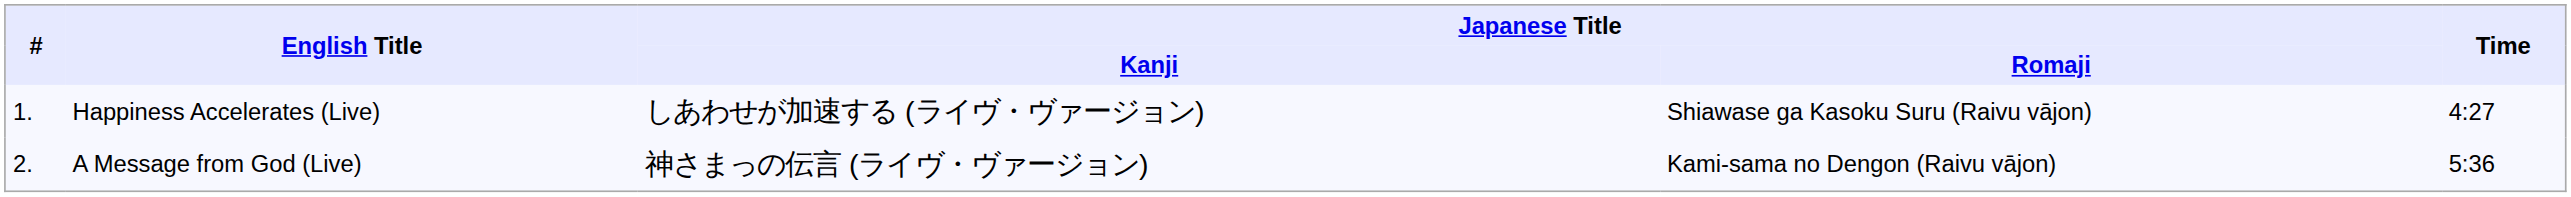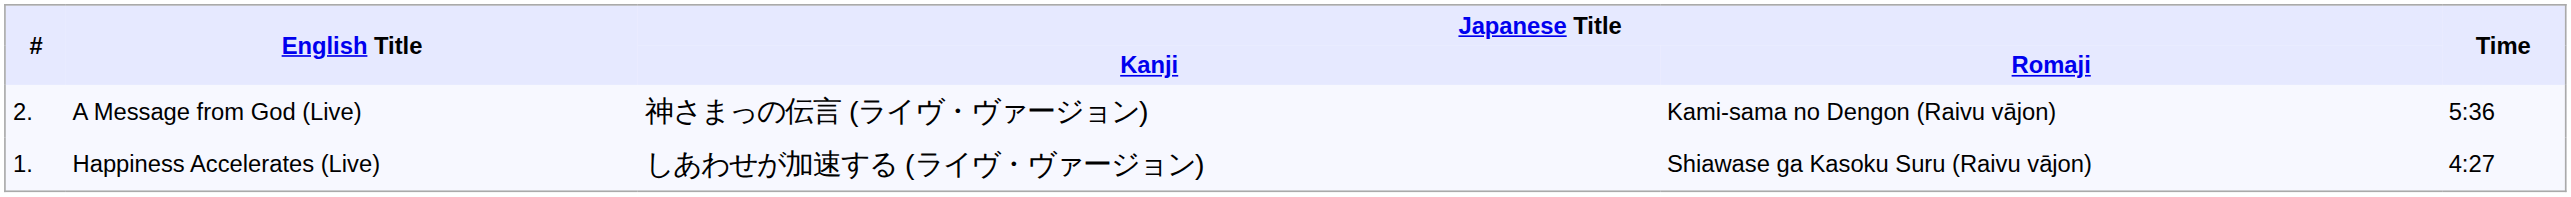 <table border="0" cellpadding="4" cellspacing="0"  style="border:1px #aaa solid; border-collapse:collapse; padding:0.2em; margin:0 1em 1em; background:#f7f8ff; font-size:0.9em; width:98%;">
 <tr style="vertical-align:middle; background:#e6e9ff;">
 <th rowspan="2">#</th>
 <th rowspan="2"><a href='#'>English</a> Title</th>
 <th colspan="2"><a href='#'>Japanese</a> Title</th>
 <th rowspan="2">Time</th>
 </tr>
 <tr style="background:#e6e9ff;">
 <th><a href='#'>Kanji</a></th>
 <th><a href='#'>Romaji</a></th>
 </tr>
 <tr>
+<td>2.</td>
+<td>A Message from God (Live)</td>
+<td style="font-size: 120%;">神さまっの伝言 (ライヴ・ヴァージョン)</td>
+<td>Kami-sama no Dengon (Raivu vājon)</td>
+<td>5:36</td>
+</tr>
+<tr>
 <td>1.</td>
 <td>Happiness Accelerates (Live)</td>
 <td style="font-size: 120%;">しあわせが加速する (ライヴ・ヴァージョン)</td>
 <td>Shiawase ga Kasoku Suru (Raivu vājon)</td>
 <td>4:27</td>
 </tr>
-<tr>
-<td>2.</td>
-<td>A Message from God (Live)</td>
-<td style="font-size: 120%;">神さまっの伝言 (ライヴ・ヴァージョン)</td>
-<td>Kami-sama no Dengon (Raivu vājon)</td>
-<td>5:36</td>
-</tr>
 </table>
